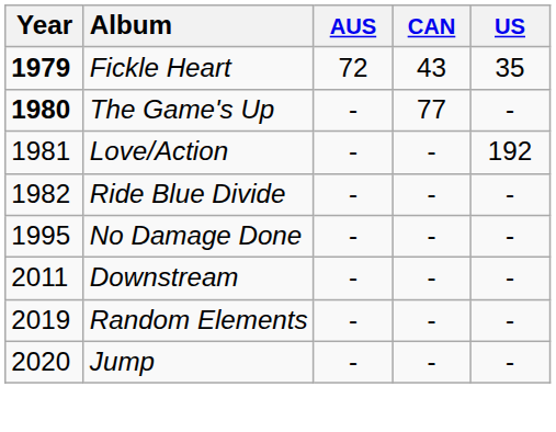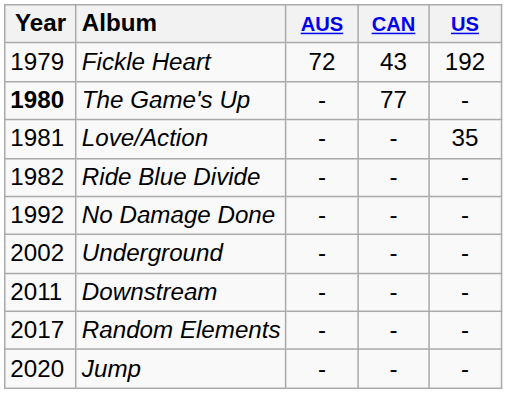 <table class="wikitable">
 <tr>
 <th style="vertical-align:top; text-align:center; width:40px;">Year</th>
 <th style="text-align:left; vertical-align:top;">Album</th>
 <th style="vertical-align:top; text-align:center; width:40px;"><small><a href='#'>AUS</a></small></th>
 <th style="vertical-align:top; text-align:center; width:40px;"><small><a href='#'>CAN</a></small></th>
 <th style="vertical-align:top; text-align:center; width:40px;"><small><a href='#'>US</a></small></th>
 </tr>
 <tr style="vertical-align:top;">
-<td style="text-align:left; "><strong>1979</strong></td>
+<td style="text-align:left; ">1979</td>
 <td style="text-align:left; "><em>Fickle Heart</em></td>
 <td style="text-align:center; ">72</td>
 <td style="text-align:center; ">43</td>
-<td style="text-align:center; ">35</td>
+<td style="text-align:center; ">192</td>
 </tr>
 <tr style="vertical-align:top;">
 <td style="text-align:left; "><strong>1980</strong></td>
 <td style="text-align:left; "><em>The Game's Up</em></td>
 <td style="text-align:center; ">-</td>
 <td style="text-align:center; ">77</td>
 <td style="text-align:center; ">-</td>
 </tr>
 <tr style="vertical-align:top;">
 <td style="text-align:left; ">1981</td>
 <td style="text-align:left; "><em>Love/Action</em></td>
 <td style="text-align:center; ">-</td>
 <td style="text-align:center; ">-</td>
-<td style="text-align:center; ">192</td>
+<td style="text-align:center; ">35</td>
 </tr>
 <tr style="vertical-align:top;">
 <td style="text-align:left; ">1982</td>
 <td style="text-align:left; "><em>Ride Blue Divide</em></td>
 <td style="text-align:center; ">-</td>
 <td style="text-align:center; ">-</td>
 <td style="text-align:center; ">-</td>
 </tr>
 <tr style="vertical-align:top;">
-<td style="text-align:left; ">1995</td>
+<td style="text-align:left; ">1992</td>
 <td style="text-align:left; "><em>No Damage Done</em></td>
+<td style="text-align:center; ">-</td>
+<td style="text-align:center; ">-</td>
+<td style="text-align:center; ">-</td>
+</tr>
+<tr style="vertical-align:top;">
+<td style="text-align:left; ">2002</td>
+<td style="text-align:left; "><em>Underground</em></td>
 <td style="text-align:center; ">-</td>
 <td style="text-align:center; ">-</td>
 <td style="text-align:center; ">-</td>
 </tr>
 <tr style="vertical-align:top;">
 <td style="text-align:left; ">2011</td>
 <td style="text-align:left; "><em>Downstream</em></td>
 <td style="text-align:center; ">-</td>
 <td style="text-align:center; ">-</td>
 <td style="text-align:center; ">-</td>
 </tr>
 <tr style="vertical-align:top;">
-<td style="text-align:left; ">2019</td>
+<td style="text-align:left; ">2017</td>
 <td style="text-align:left; "><em>Random Elements</em></td>
 <td style="text-align:center; ">-</td>
 <td style="text-align:center; ">-</td>
 <td style="text-align:center; ">-</td>
 </tr>
 <tr style="vertical-align:top;">
 <td style="text-align:left; ">2020</td>
 <td style="text-align:left; "><em>Jump</em></td>
 <td style="text-align:center; ">-</td>
 <td style="text-align:center; ">-</td>
 <td style="text-align:center; ">-</td>
 </tr>
 </table>
